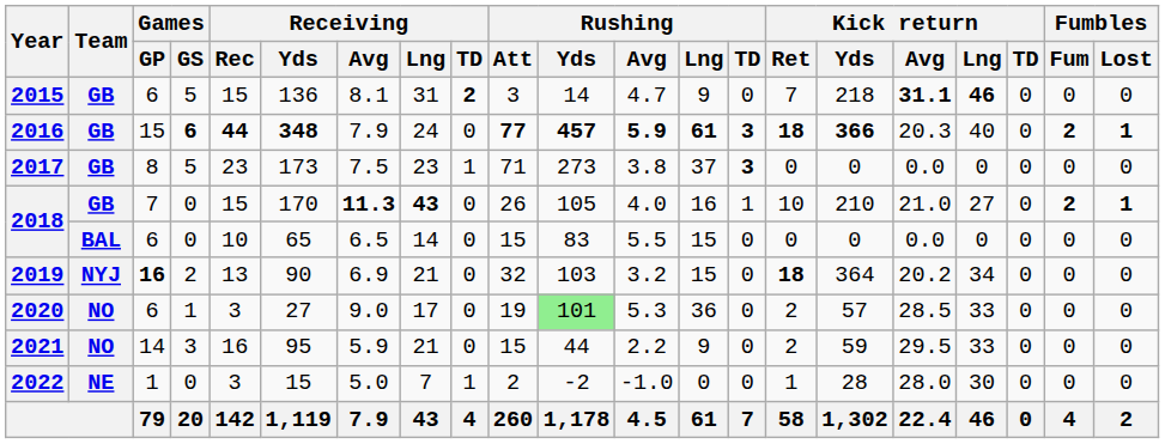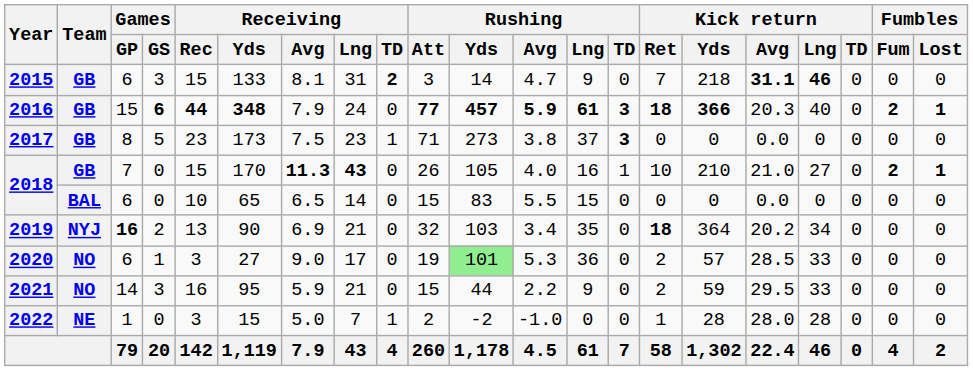 <table class="wikitable" style="text-align: center;">
 <tr>
 <th rowspan="2">Year</th>
 <th rowspan="2">Team</th>
 <th colspan="2">Games</th>
 <th colspan="5">Receiving</th>
 <th colspan="5">Rushing</th>
 <th colspan="5">Kick return</th>
 <th colspan="2">Fumbles</th>
 </tr>
 <tr>
 <th>GP</th>
 <th>GS</th>
 <th>Rec</th>
 <th>Yds</th>
 <th>Avg</th>
 <th>Lng</th>
 <th>TD</th>
 <th>Att</th>
 <th>Yds</th>
 <th>Avg</th>
 <th>Lng</th>
 <th>TD</th>
 <th>Ret</th>
 <th>Yds</th>
 <th>Avg</th>
 <th>Lng</th>
 <th>TD</th>
 <th>Fum</th>
 <th>Lost</th>
 </tr>
 <tr>
 <th><a href='#'>2015</a></th>
 <th><a href='#'>GB</a></th>
 <td>6</td>
-<td>5</td>
+<td>3</td>
 <td>15</td>
-<td>136</td>
+<td>133</td>
 <td>8.1</td>
 <td>31</td>
 <td><strong>2</strong></td>
 <td>3</td>
 <td>14</td>
 <td>4.7</td>
 <td>9</td>
 <td>0</td>
 <td>7</td>
 <td>218</td>
 <td><strong>31.1</strong></td>
 <td><strong>46</strong></td>
 <td>0</td>
 <td>0</td>
 <td>0</td>
 </tr>
 <tr>
 <th><a href='#'>2016</a></th>
 <th><a href='#'>GB</a></th>
 <td>15</td>
 <td><strong>6</strong></td>
 <td><strong>44</strong></td>
 <td><strong>348</strong></td>
 <td>7.9</td>
 <td>24</td>
 <td>0</td>
 <td><strong>77</strong></td>
 <td><strong>457</strong></td>
 <td><strong>5.9</strong></td>
 <td><strong>61</strong></td>
 <td><strong>3</strong></td>
 <td><strong>18</strong></td>
 <td><strong>366</strong></td>
 <td>20.3</td>
 <td>40</td>
 <td>0</td>
 <td><strong>2</strong></td>
 <td><strong>1</strong></td>
 </tr>
 <tr>
 <th><a href='#'>2017</a></th>
 <th><a href='#'>GB</a></th>
 <td>8</td>
 <td>5</td>
 <td>23</td>
 <td>173</td>
 <td>7.5</td>
 <td>23</td>
 <td>1</td>
 <td>71</td>
 <td>273</td>
 <td>3.8</td>
 <td>37</td>
 <td><strong>3</strong></td>
 <td>0</td>
 <td>0</td>
 <td>0.0</td>
 <td>0</td>
 <td>0</td>
 <td>0</td>
 <td>0</td>
 </tr>
 <tr>
 <th rowspan=2><a href='#'>2018</a></th>
 <th><a href='#'>GB</a></th>
 <td>7</td>
 <td>0</td>
 <td>15</td>
 <td>170</td>
 <td><strong>11.3</strong></td>
 <td><strong>43</strong></td>
 <td>0</td>
 <td>26</td>
 <td>105</td>
 <td>4.0</td>
 <td>16</td>
 <td>1</td>
 <td>10</td>
 <td>210</td>
 <td>21.0</td>
 <td>27</td>
 <td>0</td>
 <td><strong>2</strong></td>
 <td><strong>1</strong></td>
 </tr>
 <tr>
 <th><a href='#'>BAL</a></th>
 <td>6</td>
 <td>0</td>
 <td>10</td>
 <td>65</td>
 <td>6.5</td>
 <td>14</td>
 <td>0</td>
 <td>15</td>
 <td>83</td>
 <td>5.5</td>
 <td>15</td>
 <td>0</td>
 <td>0</td>
 <td>0</td>
 <td>0.0</td>
 <td>0</td>
 <td>0</td>
 <td>0</td>
 <td>0</td>
 </tr>
 <tr>
 <th><a href='#'>2019</a></th>
 <th><a href='#'>NYJ</a></th>
 <td><strong>16</strong></td>
 <td>2</td>
 <td>13</td>
 <td>90</td>
 <td>6.9</td>
 <td>21</td>
 <td>0</td>
 <td>32</td>
 <td>103</td>
-<td>3.2</td>
-<td>15</td>
+<td>3.4</td>
+<td>35</td>
 <td>0</td>
 <td><strong>18</strong></td>
 <td>364</td>
 <td>20.2</td>
 <td>34</td>
 <td>0</td>
 <td>0</td>
 <td>0</td>
 </tr>
 <tr>
 <th><a href='#'>2020</a></th>
 <th><a href='#'>NO</a></th>
 <td>6</td>
 <td>1</td>
 <td>3</td>
 <td>27</td>
 <td>9.0</td>
 <td>17</td>
 <td>0</td>
 <td>19</td>
 <td style="background: lightgreen;">101</td>
 <td>5.3</td>
 <td>36</td>
 <td>0</td>
 <td>2</td>
 <td>57</td>
 <td>28.5</td>
 <td>33</td>
 <td>0</td>
 <td>0</td>
 <td>0</td>
 </tr>
 <tr>
 <th><a href='#'>2021</a></th>
 <th><a href='#'>NO</a></th>
 <td>14</td>
 <td>3</td>
 <td>16</td>
 <td>95</td>
 <td>5.9</td>
 <td>21</td>
 <td>0</td>
 <td>15</td>
 <td>44</td>
 <td>2.2</td>
 <td>9</td>
 <td>0</td>
 <td>2</td>
 <td>59</td>
 <td>29.5</td>
 <td>33</td>
 <td>0</td>
 <td>0</td>
 <td>0</td>
 </tr>
 <tr>
 <th><a href='#'>2022</a></th>
 <th><a href='#'>NE</a></th>
 <td>1</td>
 <td>0</td>
 <td>3</td>
 <td>15</td>
 <td>5.0</td>
 <td>7</td>
 <td>1</td>
 <td>2</td>
 <td>-2</td>
 <td>-1.0</td>
 <td>0</td>
 <td>0</td>
 <td>1</td>
 <td>28</td>
 <td>28.0</td>
-<td>30</td>
+<td>28</td>
 <td>0</td>
 <td>0</td>
 <td>0</td>
 </tr>
 <tr>
 <th colspan="2"></th>
 <th>79</th>
 <th>20</th>
 <th>142</th>
 <th>1,119</th>
 <th>7.9</th>
 <th>43</th>
 <th>4</th>
 <th>260</th>
 <th>1,178</th>
 <th>4.5</th>
 <th>61</th>
 <th>7</th>
 <th>58</th>
 <th>1,302</th>
 <th>22.4</th>
 <th>46</th>
 <th>0</th>
 <th>4</th>
 <th>2</th>
 </tr>
 </table>
